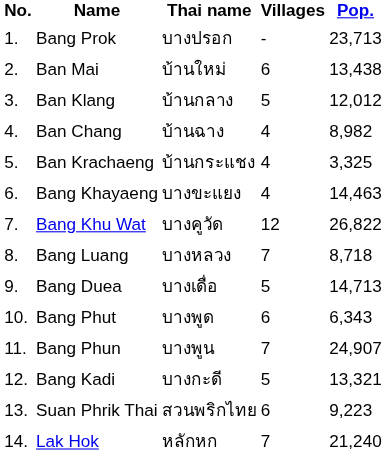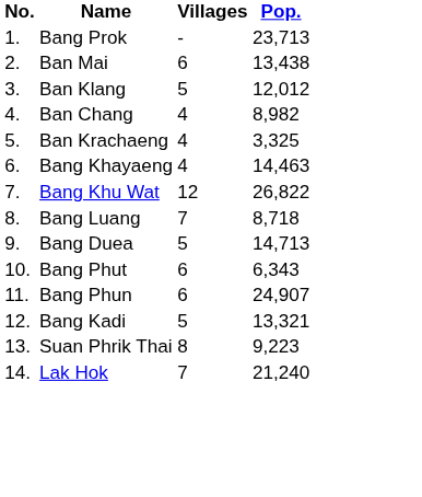 <table>
 <tr>
 <th>No.</th>
 <th>Name</th>
-<th>Thai name</th>
 <th>Villages</th>
 <th><a href='#'>Pop.</a></th>
 <td>    </td>
 </tr>
 <tr>
 <td>1.</td>
 <td>Bang Prok</td>
-<td>บางปรอก</td>
 <td>-</td>
 <td>23,713</td>
 <td></td>
 </tr>
 <tr>
 <td>2.</td>
 <td>Ban Mai</td>
-<td>บ้านใหม่</td>
 <td>6</td>
 <td>13,438</td>
 <td></td>
 </tr>
 <tr>
 <td>3.</td>
 <td>Ban Klang</td>
-<td>บ้านกลาง</td>
 <td>5</td>
 <td>12,012</td>
 <td></td>
 </tr>
 <tr>
 <td>4.</td>
 <td>Ban Chang</td>
-<td>บ้านฉาง</td>
 <td>4</td>
 <td>8,982</td>
 <td></td>
 </tr>
 <tr>
 <td>5.</td>
 <td>Ban Krachaeng</td>
-<td>บ้านกระแชง</td>
 <td>4</td>
 <td>3,325</td>
 <td></td>
 </tr>
 <tr>
 <td>6.</td>
 <td>Bang Khayaeng</td>
-<td>บางขะแยง</td>
 <td>4</td>
 <td>14,463</td>
 <td></td>
 </tr>
 <tr>
 <td>7.</td>
 <td><a href='#'>Bang Khu Wat</a></td>
-<td>บางคูวัด</td>
 <td>12</td>
 <td>26,822</td>
 <td></td>
 </tr>
 <tr>
 <td>8.</td>
 <td>Bang Luang</td>
-<td>บางหลวง</td>
 <td>7</td>
 <td>8,718</td>
 <td></td>
 </tr>
 <tr>
 <td>9.</td>
 <td>Bang Duea</td>
-<td>บางเดื่อ</td>
 <td>5</td>
 <td>14,713</td>
 <td></td>
 </tr>
 <tr>
 <td>10.</td>
 <td>Bang Phut</td>
-<td>บางพูด</td>
 <td>6</td>
 <td>6,343</td>
 <td></td>
 </tr>
 <tr>
 <td>11.</td>
 <td>Bang Phun</td>
-<td>บางพูน</td>
-<td>7</td>
+<td>6</td>
 <td>24,907</td>
 <td></td>
 </tr>
 <tr>
 <td>12.</td>
 <td>Bang Kadi</td>
-<td>บางกะดี</td>
 <td>5</td>
 <td>13,321</td>
 <td></td>
 </tr>
 <tr>
 <td>13.</td>
 <td>Suan Phrik Thai</td>
-<td>สวนพริกไทย</td>
-<td>6</td>
+<td>8</td>
 <td>9,223</td>
 <td></td>
 </tr>
 <tr>
 <td>14.</td>
 <td><a href='#'>Lak Hok</a></td>
-<td>หลักหก</td>
 <td>7</td>
 <td>21,240</td>
 <td></td>
 </tr>
 </table>
